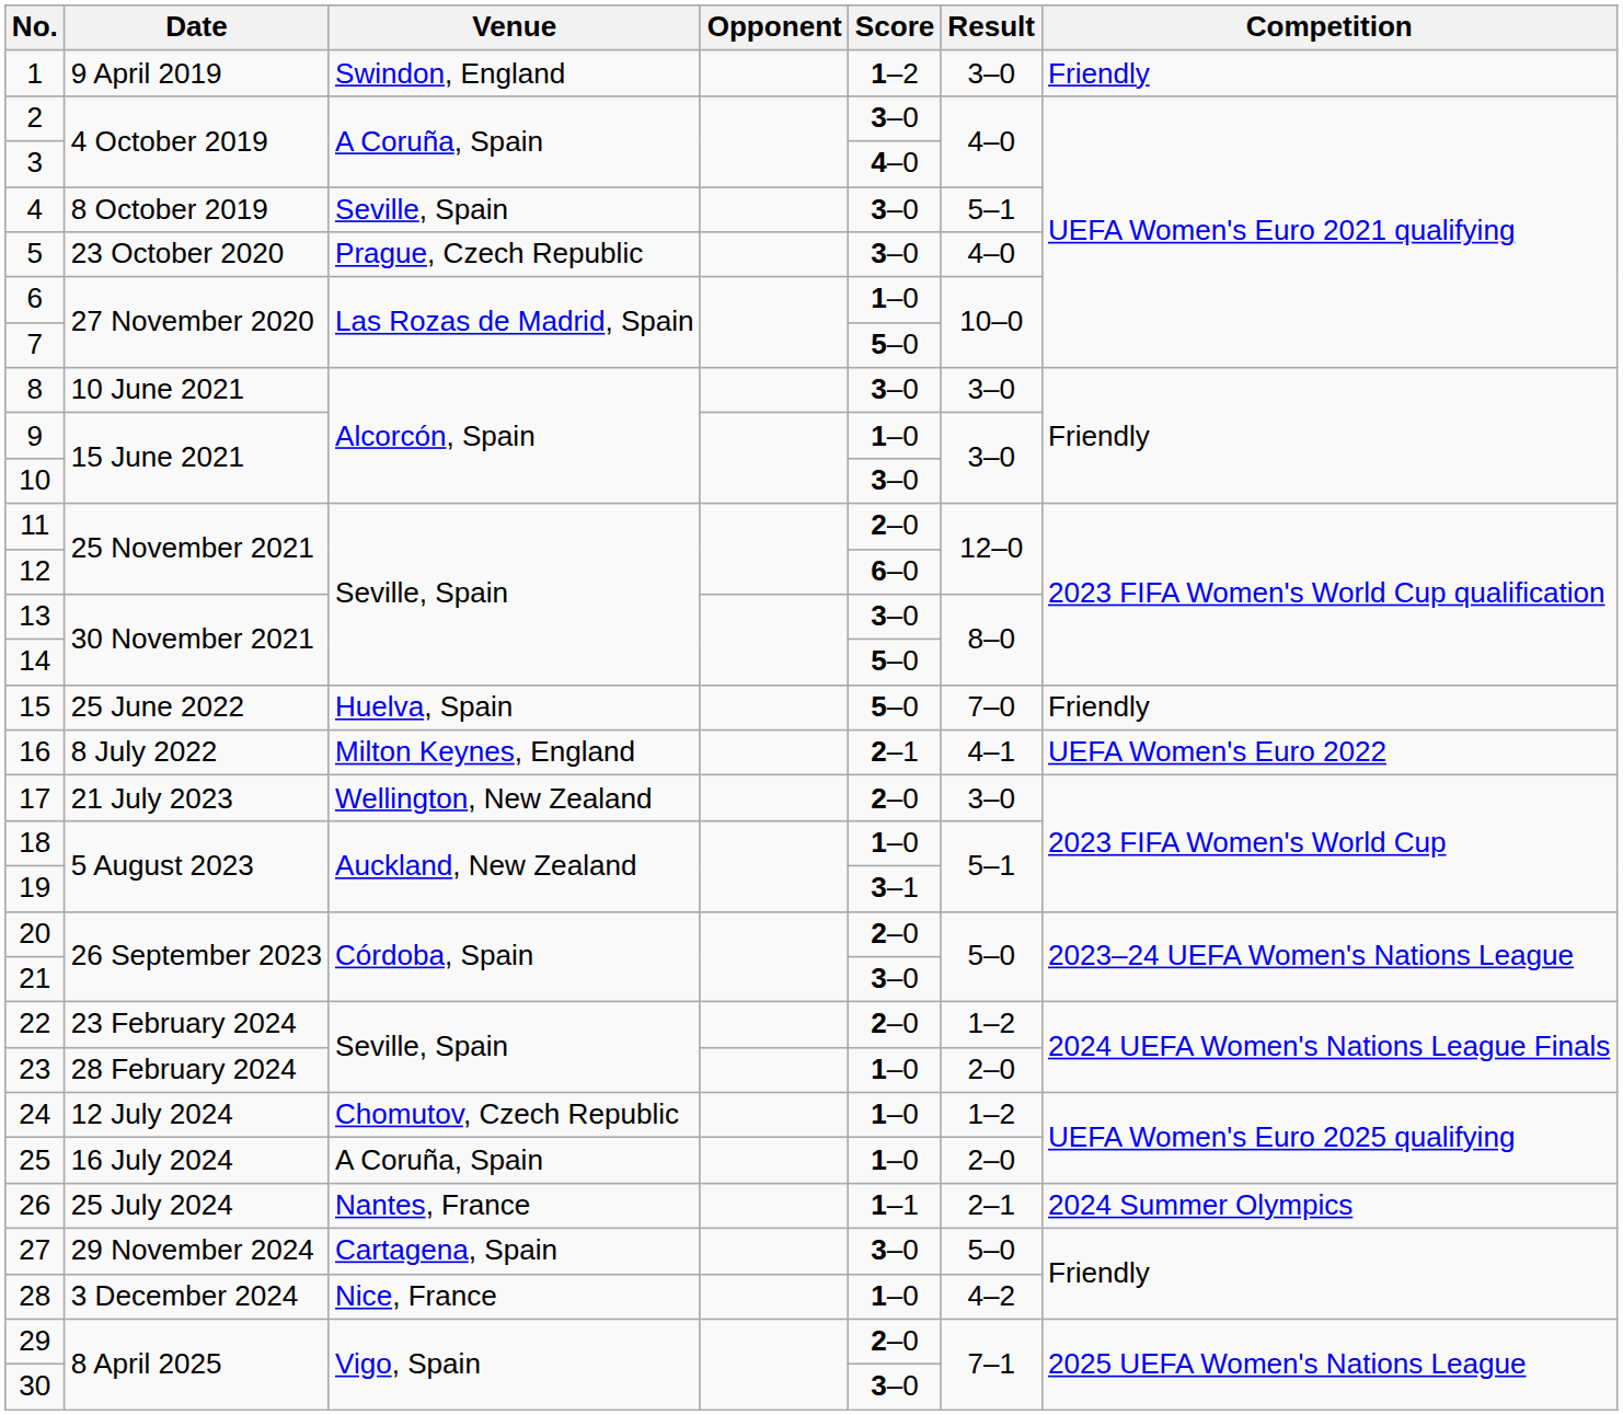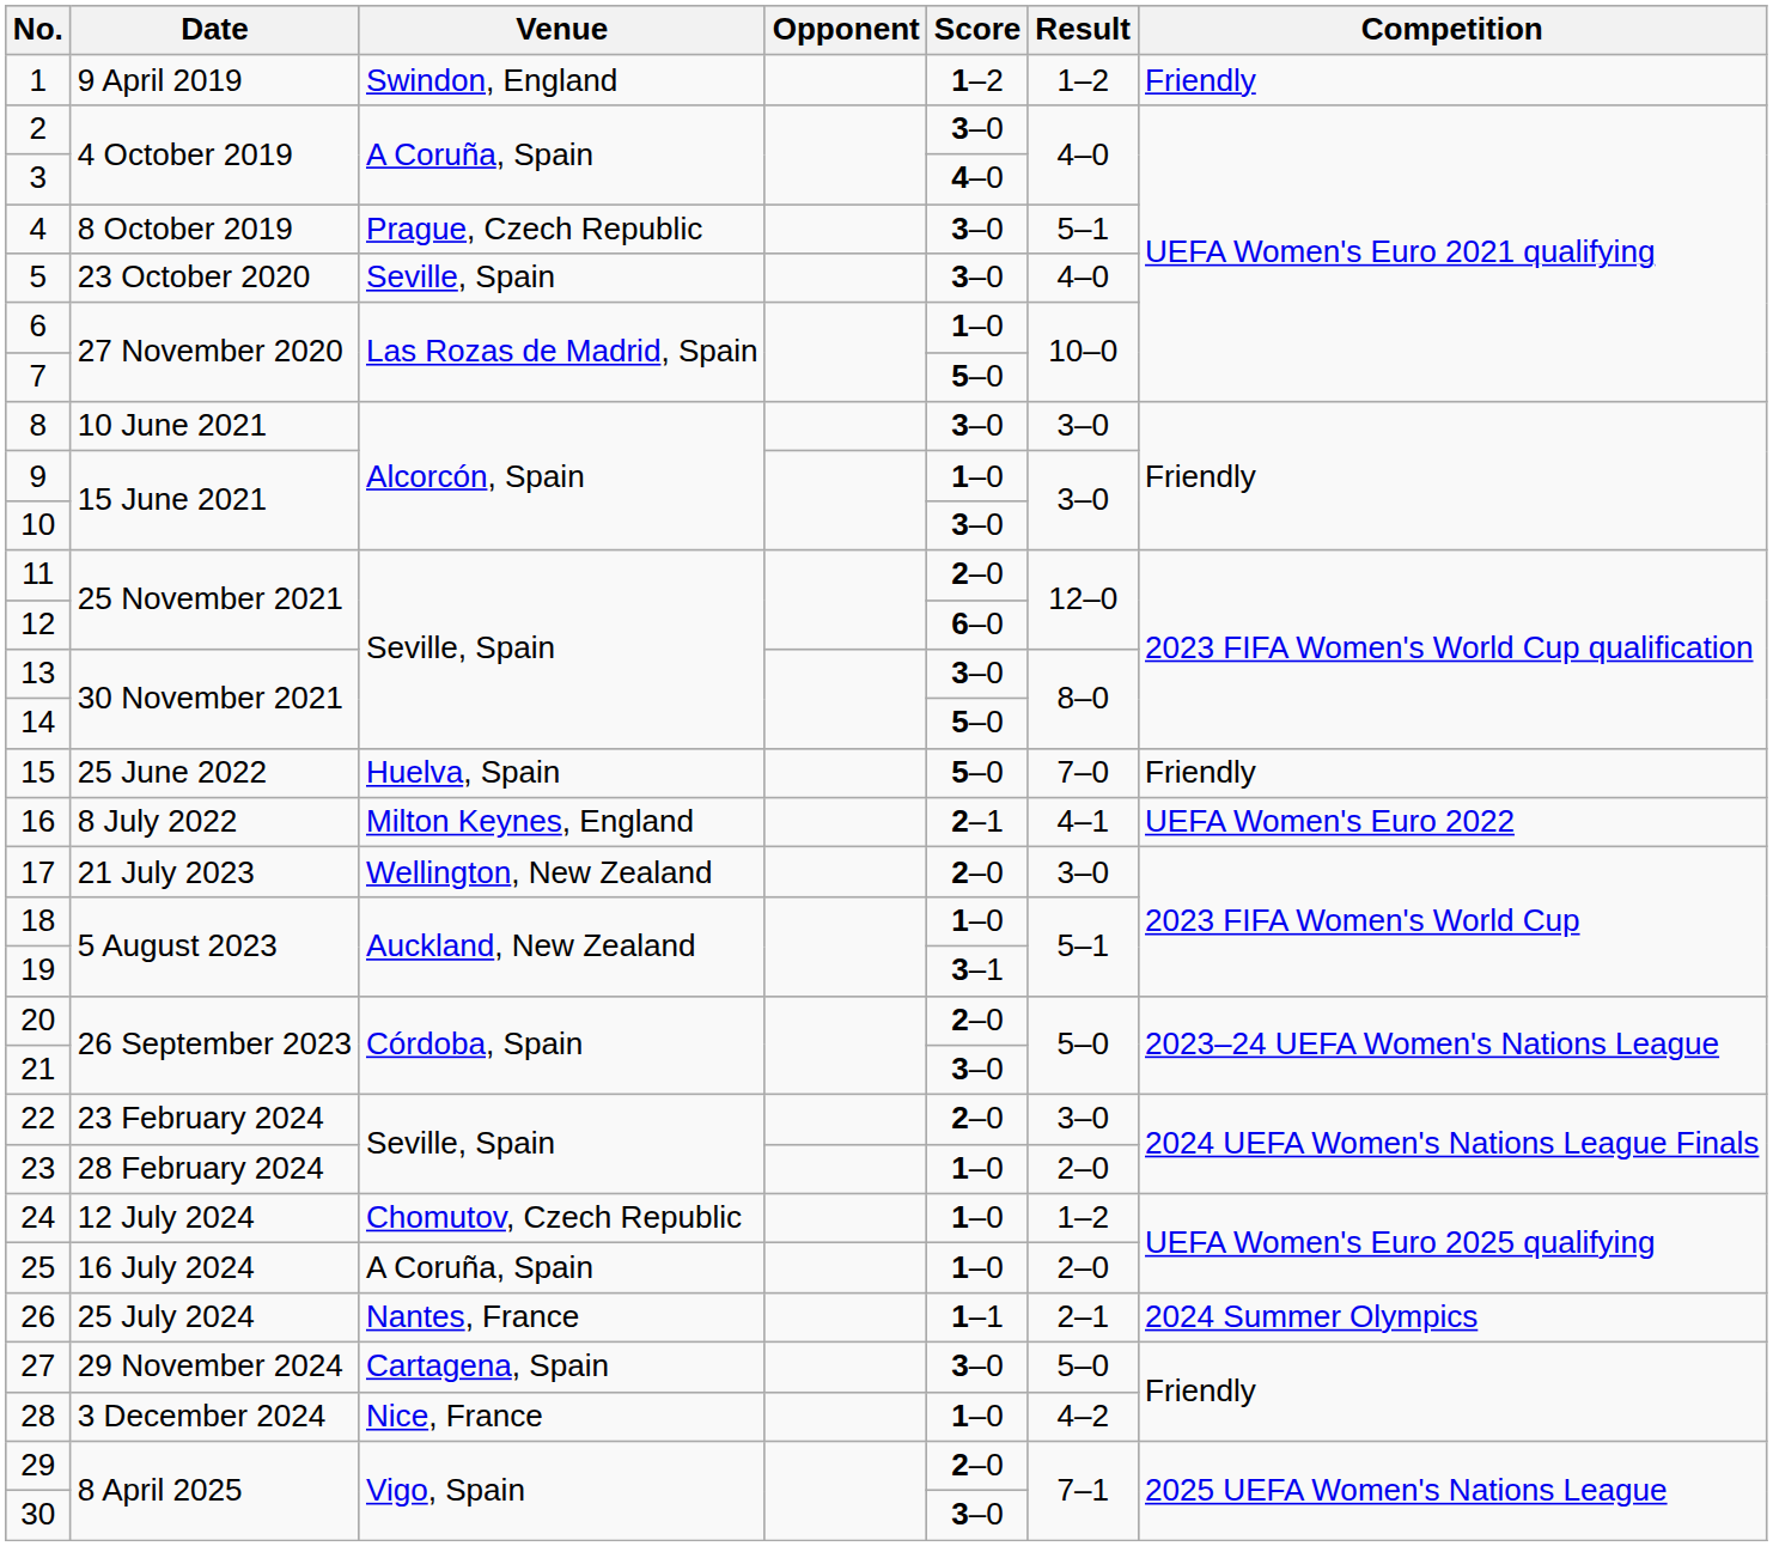 <table class="wikitable sortable">
 <tr>
 <th scope="col">No.</th>
 <th scope="col">Date</th>
 <th scope="col">Venue</th>
 <th scope="col">Opponent</th>
 <th scope="col">Score</th>
 <th scope="col">Result</th>
 <th scope="col">Competition</th>
 </tr>
 <tr>
 <td style="text-align:center">1</td>
 <td>9 April 2019</td>
 <td><a href='#'>Swindon</a>, England</td>
 <td></td>
 <td style="text-align:center"><strong>1</strong>–2</td>
-<td style="text-align:center">3–0</td>
+<td style="text-align:center">1–2</td>
 <td><a href='#'>Friendly</a></td>
 </tr>
 <tr>
 <td style="text-align:center">2</td>
 <td rowspan="2">4 October 2019</td>
 <td rowspan="2"><a href='#'>A Coruña</a>, Spain</td>
 <td rowspan="2"></td>
 <td style="text-align:center"><strong>3</strong>–0</td>
 <td rowspan="2" style="text-align:center">4–0</td>
 <td rowspan="6"><a href='#'>UEFA Women's Euro 2021 qualifying</a></td>
 </tr>
 <tr>
 <td style="text-align:center">3</td>
 <td style="text-align:center"><strong>4</strong>–0</td>
 </tr>
 <tr>
 <td style="text-align:center">4</td>
 <td>8 October 2019</td>
-<td><a href='#'>Seville</a>, Spain</td>
+<td><a href='#'>Prague</a>, Czech Republic</td>
 <td></td>
 <td style="text-align:center"><strong>3</strong>–0</td>
 <td style="text-align:center">5–1</td>
 </tr>
 <tr>
 <td style="text-align:center">5</td>
 <td>23 October 2020</td>
-<td><a href='#'>Prague</a>, Czech Republic</td>
+<td><a href='#'>Seville</a>, Spain</td>
 <td></td>
 <td style="text-align:center"><strong>3</strong>–0</td>
 <td style="text-align:center">4–0</td>
 </tr>
 <tr>
 <td style="text-align:center">6</td>
 <td rowspan="2">27 November 2020</td>
 <td rowspan="2"><a href='#'>Las Rozas de Madrid</a>, Spain</td>
 <td rowspan="2"></td>
 <td style="text-align:center"><strong>1</strong>–0</td>
 <td rowspan="2" style="text-align:center">10–0</td>
 </tr>
 <tr>
 <td style="text-align:center">7</td>
 <td style="text-align:center"><strong>5</strong>–0</td>
 </tr>
 <tr>
 <td style="text-align:center">8</td>
 <td>10 June 2021</td>
 <td rowspan=3><a href='#'>Alcorcón</a>, Spain</td>
 <td></td>
 <td style="text-align:center"><strong>3</strong>–0</td>
 <td style="text-align:center">3–0</td>
 <td rowspan=3>Friendly</td>
 </tr>
 <tr>
 <td style="text-align:center">9</td>
 <td rowspan="2">15 June 2021</td>
 <td rowspan="2"></td>
 <td style="text-align:center"><strong>1</strong>–0</td>
 <td rowspan="2" style="text-align:center">3–0</td>
 </tr>
 <tr>
 <td style="text-align:center">10</td>
 <td style="text-align:center"><strong>3</strong>–0</td>
 </tr>
 <tr>
 <td style="text-align:center">11</td>
 <td rowspan="2">25 November 2021</td>
 <td rowspan="4">Seville, Spain</td>
 <td rowspan="2"></td>
 <td style="text-align:center"><strong>2</strong>–0</td>
 <td rowspan="2" style="text-align:center">12–0</td>
 <td rowspan="4"><a href='#'>2023 FIFA Women's World Cup qualification</a></td>
 </tr>
 <tr>
 <td style="text-align:center">12</td>
 <td style="text-align:center"><strong>6</strong>–0</td>
 </tr>
 <tr>
 <td style="text-align:center">13</td>
 <td rowspan="2">30 November 2021</td>
 <td rowspan="2"></td>
 <td style="text-align:center"><strong>3</strong>–0</td>
 <td rowspan="2" style="text-align:center">8–0</td>
 </tr>
 <tr>
 <td style="text-align:center">14</td>
 <td style="text-align:center"><strong>5</strong>–0</td>
 </tr>
 <tr>
 <td style="text-align:center">15</td>
 <td>25 June 2022</td>
 <td><a href='#'>Huelva</a>, Spain</td>
 <td></td>
 <td style="text-align:center"><strong>5</strong>–0</td>
 <td style="text-align:center">7–0</td>
 <td>Friendly</td>
 </tr>
 <tr>
 <td style="text-align:center">16</td>
 <td>8 July 2022</td>
 <td><a href='#'>Milton Keynes</a>, England</td>
 <td></td>
 <td style="text-align:center"><strong>2</strong>–1</td>
 <td style="text-align:center">4–1</td>
 <td><a href='#'>UEFA Women's Euro 2022</a></td>
 </tr>
 <tr>
 <td style="text-align:center">17</td>
 <td>21 July 2023</td>
 <td><a href='#'>Wellington</a>, New Zealand</td>
 <td></td>
 <td style="text-align:center"><strong>2</strong>–0</td>
 <td style="text-align:center">3–0</td>
 <td rowspan=3><a href='#'>2023 FIFA Women's World Cup</a></td>
 </tr>
 <tr>
 <td style="text-align:center">18</td>
 <td rowspan="2">5 August 2023</td>
 <td rowspan="2"><a href='#'>Auckland</a>, New Zealand</td>
 <td rowspan="2"></td>
 <td style="text-align:center"><strong>1</strong>–0</td>
 <td rowspan="2" style="text-align:center">5–1</td>
 </tr>
 <tr>
 <td style="text-align:center">19</td>
 <td style="text-align:center"><strong>3</strong>–1</td>
 </tr>
 <tr>
 <td style="text-align:center">20</td>
 <td rowspan="2">26 September 2023</td>
 <td rowspan="2"><a href='#'>Córdoba</a>, Spain</td>
 <td rowspan="2"></td>
 <td style="text-align:center"><strong>2</strong>–0</td>
 <td rowspan="2" style="text-align:center">5–0</td>
 <td rowspan="2"><a href='#'>2023–24 UEFA Women's Nations League</a></td>
 </tr>
 <tr>
 <td style="text-align:center">21</td>
 <td style="text-align:center"><strong>3</strong>–0</td>
 </tr>
 <tr>
 <td style="text-align:center">22</td>
 <td>23 February 2024</td>
 <td rowspan=2>Seville, Spain</td>
 <td></td>
 <td style="text-align:center"><strong>2</strong>–0</td>
-<td style="text-align:center">1–2</td>
+<td style="text-align:center">3–0</td>
 <td rowspan="2"><a href='#'>2024 UEFA Women's Nations League Finals</a></td>
 </tr>
 <tr>
 <td style="text-align:center">23</td>
 <td>28 February 2024</td>
 <td></td>
 <td style="text-align:center"><strong>1</strong>–0</td>
 <td style="text-align:center">2–0</td>
 </tr>
 <tr>
 <td style="text-align:center">24</td>
 <td>12 July 2024</td>
 <td><a href='#'>Chomutov</a>, Czech Republic</td>
 <td></td>
 <td style="text-align:center"><strong>1</strong>–0</td>
 <td style="text-align:center">1–2</td>
 <td rowspan=2><a href='#'>UEFA Women's Euro 2025 qualifying</a></td>
 </tr>
 <tr>
 <td style="text-align:center">25</td>
 <td>16 July 2024</td>
 <td>A Coruña, Spain</td>
 <td></td>
 <td style="text-align:center"><strong>1</strong>–0</td>
 <td style="text-align:center">2–0</td>
 </tr>
 <tr>
 <td style="text-align:center">26</td>
 <td>25 July 2024</td>
 <td><a href='#'>Nantes</a>, France</td>
 <td></td>
 <td style="text-align:center"><strong>1</strong>–1</td>
 <td style="text-align:center">2–1</td>
 <td><a href='#'>2024 Summer Olympics</a></td>
 </tr>
 <tr>
 <td style="text-align:center">27</td>
 <td>29 November 2024</td>
 <td><a href='#'>Cartagena</a>, Spain</td>
 <td></td>
 <td style="text-align:center"><strong>3</strong>–0</td>
 <td style="text-align:center">5–0</td>
 <td rowspan=2>Friendly</td>
 </tr>
 <tr>
 <td style="text-align:center">28</td>
 <td>3 December 2024</td>
 <td><a href='#'>Nice</a>, France</td>
 <td></td>
 <td style="text-align:center"><strong>1</strong>–0</td>
 <td align=center>4–2</td>
 </tr>
 <tr>
 <td style="text-align:center">29</td>
 <td rowspan=2>8 April 2025</td>
 <td rowspan=2><a href='#'>Vigo</a>, Spain</td>
 <td rowspan=2></td>
 <td style="text-align:center"><strong>2</strong>–0</td>
 <td rowspan=2 style="text-align:center">7–1</td>
 <td rowspan=2><a href='#'>2025 UEFA Women's Nations League</a></td>
 </tr>
 <tr>
 <td style="text-align:center">30</td>
 <td style="text-align:center"><strong>3</strong>–0</td>
 </tr>
 <tr>
 </tr>
 </table>
